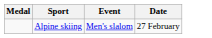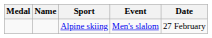 <table class="wikitable sortable" style="font-size:90%">
 <tr>
 <th>Medal</th>
+<th>Name</th>
 <th>Sport</th>
 <th>Event</th>
 <th>Date</th>
 </tr>
 <tr>
 <td></td>
+<td></td>
 <td><a href='#'>Alpine skiing</a></td>
 <td><a href='#'>Men's slalom</a></td>
 <td>27 February</td>
 </tr>
 </table>
